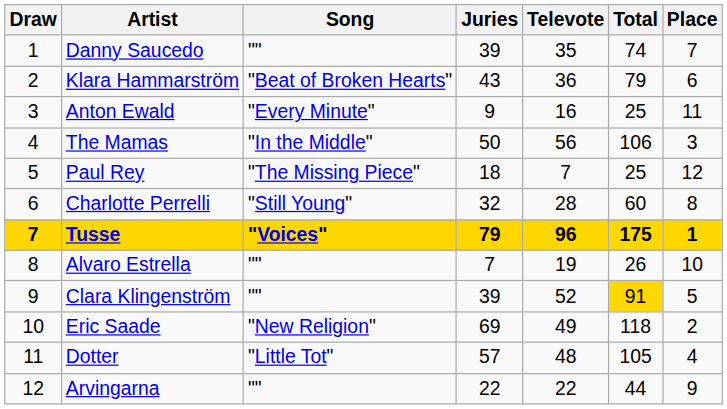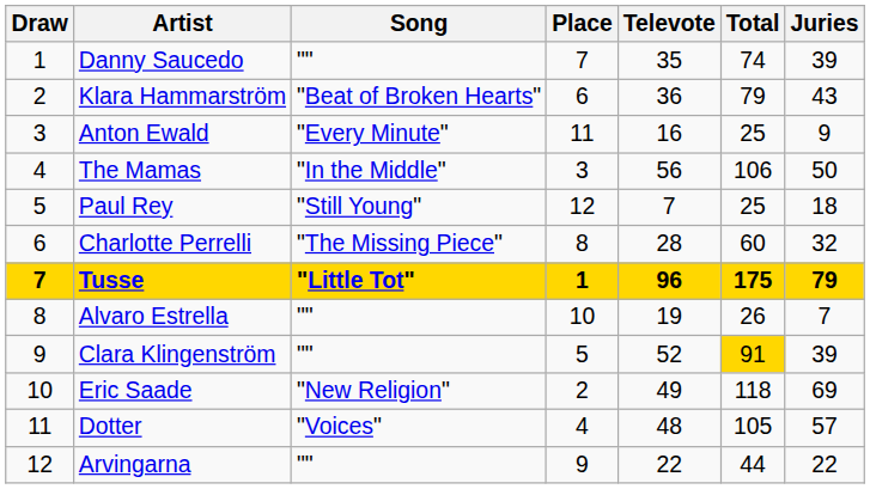 <table class="sortable wikitable" style="margin: 1em auto 1em auto; text-align:center;">
 <tr>
 <th>Draw</th>
 <th>Artist</th>
 <th>Song</th>
-<th>Juries</th>
+<th>Place</th>
 <th>Televote</th>
 <th>Total</th>
-<th>Place</th>
+<th>Juries</th>
 </tr>
 <tr>
 <td>1</td>
 <td align="left"><a href='#'>Danny Saucedo</a></td>
 <td align="left">""</td>
-<td>39</td>
+<td>7</td>
 <td>35</td>
 <td>74</td>
-<td>7</td>
+<td>39</td>
 </tr>
 <tr>
 <td>2</td>
 <td align="left"><a href='#'>Klara Hammarström</a></td>
 <td align="left">"<a href='#'>Beat of Broken Hearts</a>"</td>
-<td>43</td>
+<td>6</td>
 <td>36</td>
 <td>79</td>
-<td>6</td>
+<td>43</td>
 </tr>
 <tr>
 <td>3</td>
 <td align="left"><a href='#'>Anton Ewald</a></td>
 <td align="left">"<a href='#'>Every Minute</a>"</td>
-<td>9</td>
+<td>11</td>
 <td>16</td>
 <td>25</td>
-<td>11</td>
+<td>9</td>
 </tr>
 <tr>
 <td>4</td>
 <td align="left"><a href='#'>The Mamas</a></td>
 <td align="left">"<a href='#'>In the Middle</a>"</td>
-<td>50</td>
+<td>3</td>
 <td>56</td>
 <td>106</td>
-<td>3</td>
+<td>50</td>
 </tr>
 <tr>
 <td>5</td>
 <td align="left"><a href='#'>Paul Rey</a></td>
-<td align="left">"<a href='#'>The Missing Piece</a>"</td>
-<td>18</td>
+<td align="left">"<a href='#'>Still Young</a>"</td>
+<td>12</td>
 <td>7</td>
 <td>25</td>
-<td>12</td>
+<td>18</td>
 </tr>
 <tr>
 <td>6</td>
 <td align="left"><a href='#'>Charlotte Perrelli</a></td>
-<td align="left">"<a href='#'>Still Young</a>"</td>
-<td>32</td>
+<td align="left">"<a href='#'>The Missing Piece</a>"</td>
+<td>8</td>
 <td>28</td>
 <td>60</td>
-<td>8</td>
+<td>32</td>
 </tr>
 <tr style="font-weight:bold; background:gold;">
 <td>7</td>
 <td align="left"><a href='#'>Tusse</a></td>
-<td align="left">"<a href='#'>Voices</a>"</td>
-<td>79</td>
+<td align="left">"<a href='#'>Little Tot</a>"</td>
+<td>1</td>
 <td>96</td>
 <td>175</td>
-<td>1</td>
+<td>79</td>
 </tr>
 <tr>
 <td>8</td>
 <td align="left"><a href='#'>Alvaro Estrella</a></td>
 <td align="left">""</td>
-<td>7</td>
+<td>10</td>
 <td>19</td>
 <td>26</td>
-<td>10</td>
+<td>7</td>
 </tr>
 <tr>
 <td>9</td>
 <td align="left"><a href='#'>Clara Klingenström</a></td>
 <td align="left">""</td>
-<td>39</td>
+<td>5</td>
 <td>52</td>
 <td style="background: gold;">91</td>
-<td>5</td>
+<td>39</td>
 </tr>
 <tr>
 <td>10</td>
 <td align="left"><a href='#'>Eric Saade</a></td>
 <td align="left">"<a href='#'>New Religion</a>"</td>
-<td>69</td>
+<td>2</td>
 <td>49</td>
 <td>118</td>
-<td>2</td>
+<td>69</td>
 </tr>
 <tr>
 <td>11</td>
 <td align="left"><a href='#'>Dotter</a></td>
-<td align="left">"<a href='#'>Little Tot</a>"</td>
-<td>57</td>
+<td align="left">"<a href='#'>Voices</a>"</td>
+<td>4</td>
 <td>48</td>
 <td>105</td>
-<td>4</td>
+<td>57</td>
 </tr>
 <tr>
 <td>12</td>
 <td align="left"><a href='#'>Arvingarna</a></td>
 <td align="left">""</td>
-<td>22</td>
+<td>9</td>
 <td>22</td>
 <td>44</td>
-<td>9</td>
+<td>22</td>
 </tr>
 </table>
